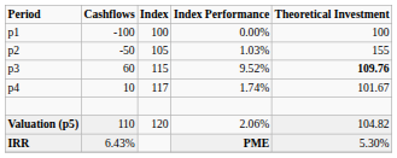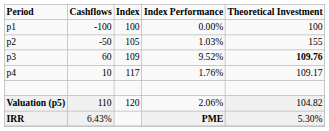 <table class="wikitable">
 <tr>
 <td style="text-align:left; "><strong>Period</strong></td>
 <td style="text-align:center; "><strong>Cashflows</strong></td>
 <td style="text-align:center; "><strong>Index</strong></td>
 <td style="text-align:center; "><strong>Index Performance</strong></td>
 <td style="text-align:center; "><strong>Theoretical Investment</strong></td>
 </tr>
 <tr>
 <td>p1</td>
 <td style="text-align:right;">-100</td>
 <td style="text-align:right;">100</td>
 <td style="text-align:right;">0.00%</td>
 <td style="text-align:right;">100</td>
 </tr>
 <tr>
 <td>p2</td>
 <td style="text-align:right;">-50</td>
 <td style="text-align:right;">105</td>
 <td style="text-align:right;">1.03%</td>
 <td style="text-align:right;">155</td>
 </tr>
 <tr>
 <td>p3</td>
 <td style="text-align:right;">60</td>
-<td style="text-align:right;">115</td>
+<td style="text-align:right;">109</td>
 <td style="text-align:right;">9.52%</td>
 <td style="text-align:right;"><strong>109.76</strong></td>
 </tr>
 <tr>
 <td>p4</td>
 <td style="text-align:right;">10</td>
 <td style="text-align:right;">117</td>
-<td style="text-align:right;">1.74%</td>
-<td style="text-align:right;">101.67</td>
+<td style="text-align:right;">1.76%</td>
+<td style="text-align:right;">109.17</td>
 </tr>
 <tr>
 <td></td>
 <td style="text-align:right;"> </td>
 <td style="text-align:right;"></td>
 <td style="text-align:right;"></td>
 <td style="text-align:right;"></td>
 </tr>
 <tr>
 <td style="text-align:left; background:#f0f0f0;"><strong>Valuation (p5)</strong></td>
 <td style="text-align:right; background:#f0f0f0;">110</td>
 <td style="text-align:right;">120</td>
 <td style="text-align:right;">2.06%</td>
 <td style="text-align:right; background:#f0f0f0;">104.82</td>
 </tr>
 <tr>
 <td style="text-align:left; background:#f0f0f0;"><strong>IRR</strong></td>
 <td style="text-align:right; background:#f0f0f0;">6.43%</td>
 <td style="text-align:right;"></td>
 <td style="text-align:right; background:#f0f0f0;"><strong>PME</strong></td>
 <td style="text-align:right; background:#f0f0f0;">5.30%</td>
 </tr>
 <tr>
 </tr>
 </table>
